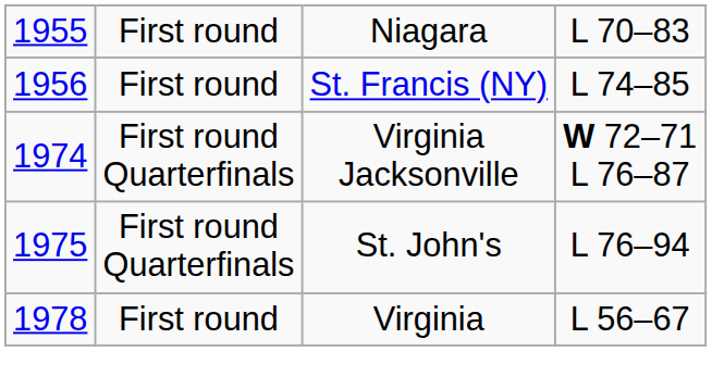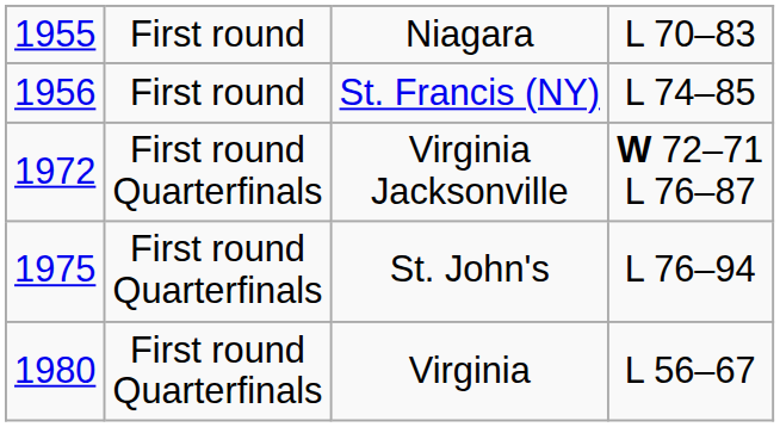 <table class="wikitable">
 <tr align="center">
 <td><a href='#'>1955</a></td>
 <td>First round</td>
 <td>Niagara</td>
 <td>L 70–83</td>
 </tr>
 <tr align="center">
 <td><a href='#'>1956</a></td>
 <td>First round</td>
 <td><a href='#'>St. Francis (NY)</a></td>
 <td>L 74–85</td>
 </tr>
 <tr align="center">
-<td><a href='#'>1974</a></td>
+<td><a href='#'>1972</a></td>
 <td>First round<br>Quarterfinals</td>
 <td>Virginia<br>Jacksonville</td>
 <td><strong>W</strong> 72–71<br>L 76–87</td>
 </tr>
 <tr align="center">
 <td><a href='#'>1975</a></td>
 <td>First round<br>Quarterfinals</td>
 <td>St. John's</td>
 <td>L 76–94</td>
 </tr>
 <tr align="center">
-<td><a href='#'>1978</a></td>
-<td>First round</td>
+<td><a href='#'>1980</a></td>
+<td>First round<br>Quarterfinals</td>
 <td>Virginia</td>
 <td>L 56–67</td>
 </tr>
 </table>
